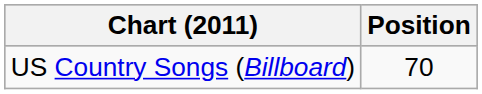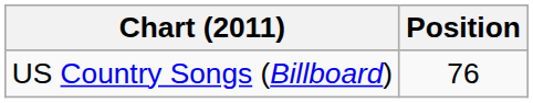 <table class="wikitable sortable">
 <tr>
 <th scope="col">Chart (2011)</th>
 <th scope="col">Position</th>
 </tr>
 <tr>
 <td>US <a href='#'>Country Songs</a> (<em><a href='#'>Billboard</a></em>)</td>
-<td align="center">70</td>
+<td align="center">76</td>
 </tr>
 </table>
